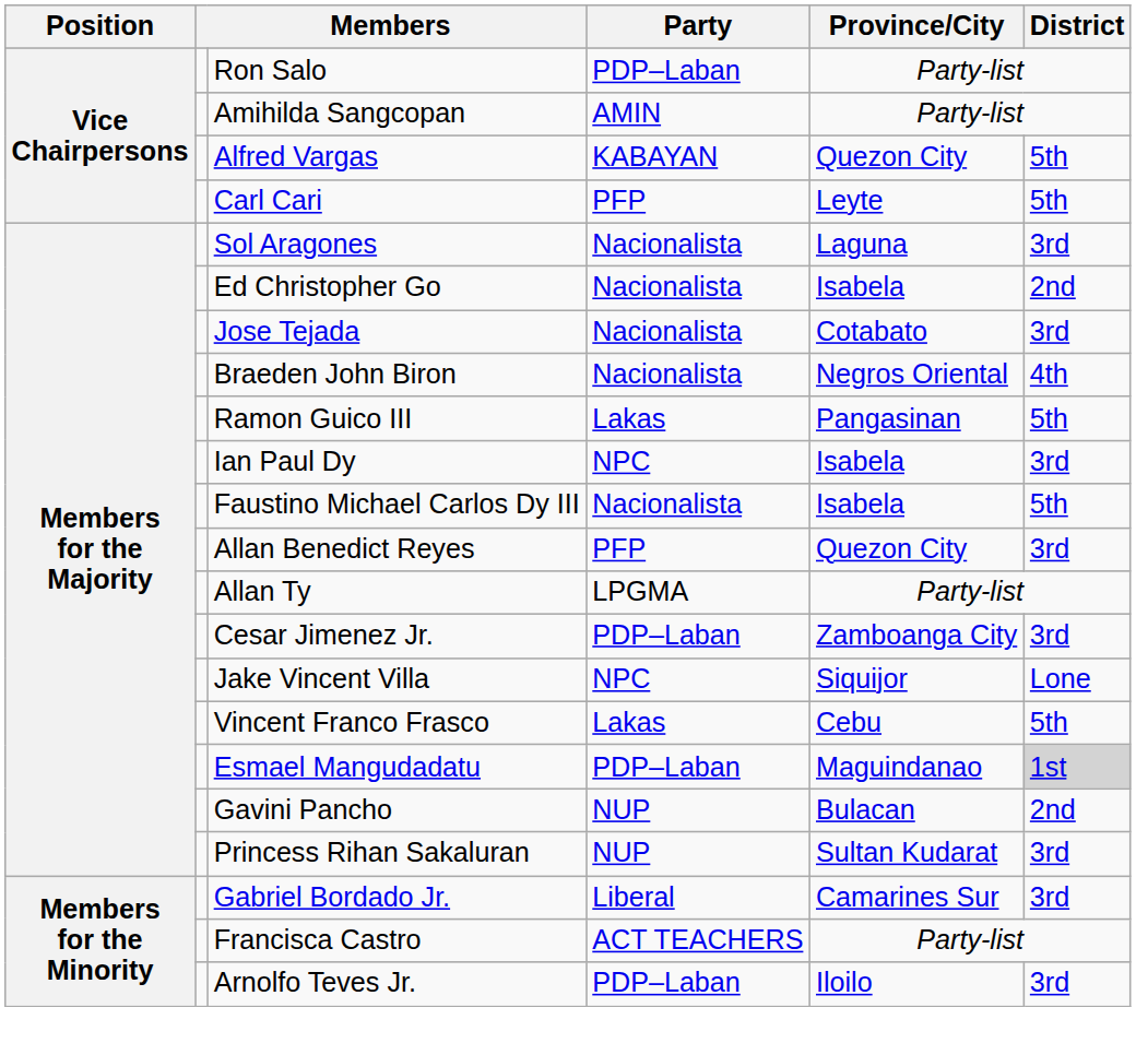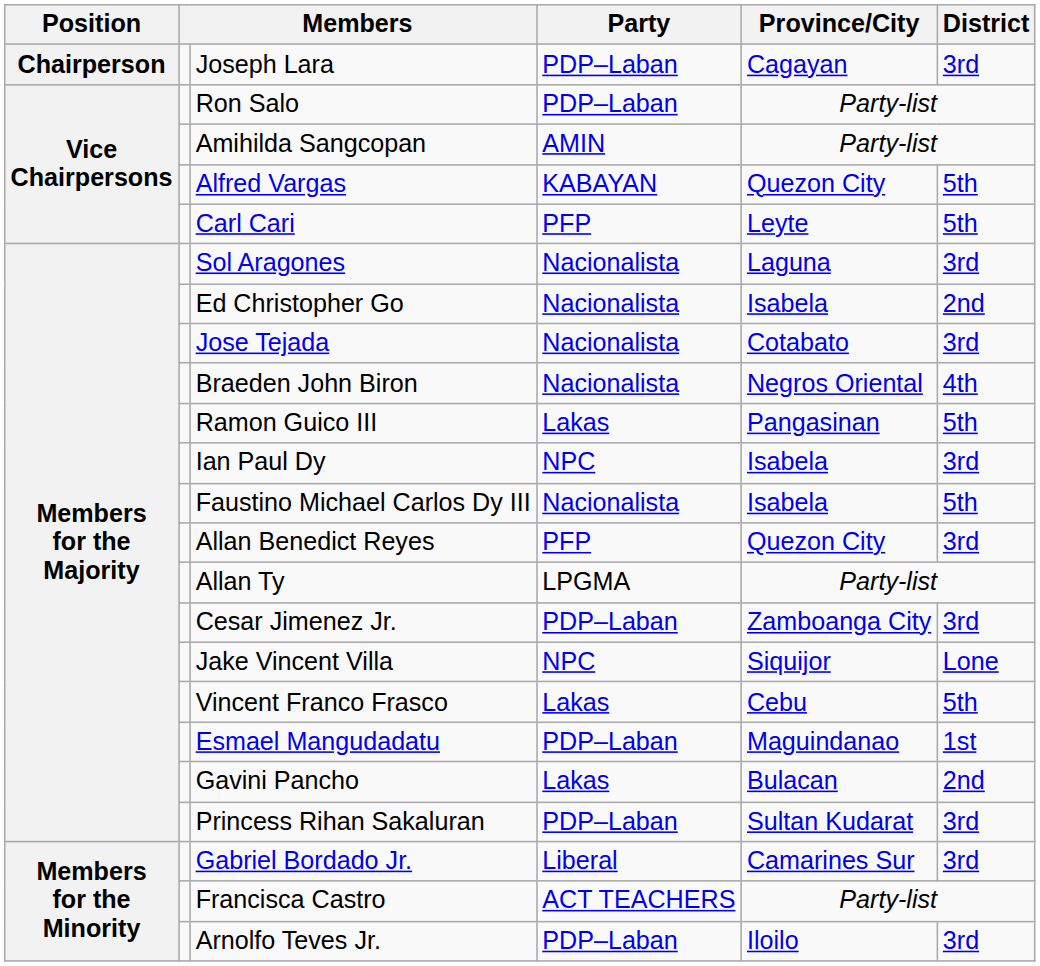 <table class="wikitable" style="font-size: 100%;">
 <tr>
 <th>Position</th>
 <th colspan="2">Members</th>
 <th>Party</th>
 <th>Province/City</th>
 <th>District</th>
+</tr>
+<tr>
+<th>Chairperson</th>
+<td></td>
+<td>Joseph Lara</td>
+<td><a href='#'>PDP–Laban</a></td>
+<td><a href='#'>Cagayan</a></td>
+<td><a href='#'>3rd</a></td>
 </tr>
 <tr>
 <th rowspan="4">Vice<br>Chairpersons</th>
 <td></td>
 <td>Ron Salo</td>
 <td><a href='#'>PDP–Laban</a></td>
 <td align="center" colspan="2"><em>Party-list</em></td>
 </tr>
 <tr>
 <td></td>
 <td>Amihilda Sangcopan</td>
 <td><a href='#'>AMIN</a></td>
 <td align="center" colspan="2"><em>Party-list</em></td>
 </tr>
 <tr>
 <td></td>
 <td><a href='#'>Alfred Vargas</a></td>
 <td><a href='#'>KABAYAN</a></td>
 <td><a href='#'>Quezon City</a></td>
 <td><a href='#'>5th</a></td>
 </tr>
 <tr>
 <td></td>
 <td><a href='#'>Carl Cari</a></td>
 <td><a href='#'>PFP</a></td>
 <td><a href='#'>Leyte</a></td>
 <td><a href='#'>5th</a></td>
 </tr>
 <tr>
 <th rowspan="15">Members<br>for the<br>Majority</th>
 <td></td>
 <td><a href='#'>Sol Aragones</a></td>
 <td><a href='#'>Nacionalista</a></td>
 <td><a href='#'>Laguna</a></td>
 <td><a href='#'>3rd</a></td>
 </tr>
 <tr>
 <td></td>
 <td>Ed Christopher Go</td>
 <td><a href='#'>Nacionalista</a></td>
 <td><a href='#'>Isabela</a></td>
 <td><a href='#'>2nd</a></td>
 </tr>
 <tr>
 <td></td>
 <td><a href='#'>Jose Tejada</a></td>
 <td><a href='#'>Nacionalista</a></td>
 <td><a href='#'>Cotabato</a></td>
 <td><a href='#'>3rd</a></td>
 </tr>
 <tr>
 <td></td>
 <td>Braeden John Biron</td>
 <td><a href='#'>Nacionalista</a></td>
 <td><a href='#'>Negros Oriental</a></td>
 <td><a href='#'>4th</a></td>
 </tr>
 <tr>
 <td></td>
 <td>Ramon Guico III</td>
 <td><a href='#'>Lakas</a></td>
 <td><a href='#'>Pangasinan</a></td>
 <td><a href='#'>5th</a></td>
 </tr>
 <tr>
 <td></td>
 <td>Ian Paul Dy</td>
 <td><a href='#'>NPC</a></td>
 <td><a href='#'>Isabela</a></td>
 <td><a href='#'>3rd</a></td>
 </tr>
 <tr>
 <td></td>
 <td>Faustino Michael Carlos Dy III</td>
 <td><a href='#'>Nacionalista</a></td>
 <td><a href='#'>Isabela</a></td>
 <td><a href='#'>5th</a></td>
 </tr>
 <tr>
 <td></td>
 <td>Allan Benedict Reyes</td>
 <td><a href='#'>PFP</a></td>
 <td><a href='#'>Quezon City</a></td>
 <td><a href='#'>3rd</a></td>
 </tr>
 <tr>
 <td></td>
 <td>Allan Ty</td>
 <td>LPGMA</td>
 <td align="center" colspan="2"><em>Party-list</em></td>
 </tr>
 <tr>
 <td></td>
 <td>Cesar Jimenez Jr.</td>
 <td><a href='#'>PDP–Laban</a></td>
 <td><a href='#'>Zamboanga City</a></td>
 <td><a href='#'>3rd</a></td>
 </tr>
 <tr>
 <td></td>
 <td>Jake Vincent Villa</td>
 <td><a href='#'>NPC</a></td>
 <td><a href='#'>Siquijor</a></td>
 <td><a href='#'>Lone</a></td>
 </tr>
 <tr>
 <td></td>
 <td>Vincent Franco Frasco</td>
 <td><a href='#'>Lakas</a></td>
 <td><a href='#'>Cebu</a></td>
 <td><a href='#'>5th</a></td>
 </tr>
 <tr>
 <td></td>
 <td><a href='#'>Esmael Mangudadatu</a></td>
 <td><a href='#'>PDP–Laban</a></td>
 <td><a href='#'>Maguindanao</a></td>
-<td style="background: lightgrey;"><a href='#'>1st</a></td>
+<td><a href='#'>1st</a></td>
 </tr>
 <tr>
 <td></td>
 <td>Gavini Pancho</td>
-<td><a href='#'>NUP</a></td>
+<td><a href='#'>Lakas</a></td>
 <td><a href='#'>Bulacan</a></td>
 <td><a href='#'>2nd</a></td>
 </tr>
 <tr>
 <td></td>
 <td>Princess Rihan Sakaluran</td>
-<td><a href='#'>NUP</a></td>
+<td><a href='#'>PDP–Laban</a></td>
 <td><a href='#'>Sultan Kudarat</a></td>
 <td><a href='#'>3rd</a></td>
 </tr>
 <tr>
 <th rowspan="3">Members<br>for the<br>Minority</th>
 <td></td>
 <td><a href='#'>Gabriel Bordado Jr.</a></td>
 <td><a href='#'>Liberal</a></td>
 <td><a href='#'>Camarines Sur</a></td>
 <td><a href='#'>3rd</a></td>
 </tr>
 <tr>
 <td></td>
 <td>Francisca Castro</td>
 <td><a href='#'>ACT TEACHERS</a></td>
 <td align="center" colspan="2"><em>Party-list</em></td>
 </tr>
 <tr>
 <td></td>
 <td>Arnolfo Teves Jr.</td>
 <td><a href='#'>PDP–Laban</a></td>
 <td><a href='#'>Iloilo</a></td>
 <td><a href='#'>3rd</a></td>
 </tr>
 </table>
